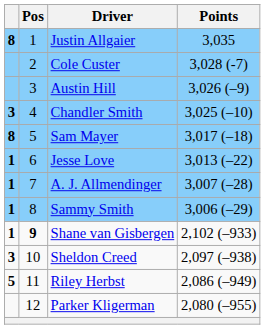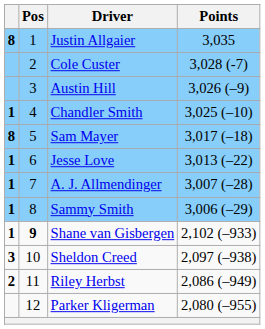 <table class="wikitable" style="font-size: 95%;">
 <tr>
 <th></th>
 <th>Pos</th>
 <th>Driver</th>
 <th>Points</th>
 </tr>
 <tr style="background:#87CEFA;">
 <td align="left"> <strong>8</strong></td>
 <td style="text-align:center;">1</td>
 <td><a href='#'>Justin Allgaier</a></td>
 <td style="text-align:center;">3,035</td>
 </tr>
 <tr style="background:#87CEFA;">
 <td align="left"></td>
 <td style="text-align:center;">2</td>
 <td><a href='#'>Cole Custer</a></td>
 <td style="text-align:center;">3,028 (-7)</td>
 </tr>
 <tr style="background:#87CEFA;">
 <td align="left"></td>
 <td style="text-align:center;">3</td>
 <td><a href='#'>Austin Hill</a></td>
 <td style="text-align:center;">3,026 (–9)</td>
 </tr>
 <tr style="background:#87CEFA;">
-<td align="left"> <strong>3</strong></td>
+<td align="left"> <strong>1</strong></td>
 <td style="text-align:center;">4</td>
 <td><a href='#'>Chandler Smith</a></td>
 <td style="text-align:center;">3,025 (–10)</td>
 </tr>
 <tr style="background:#87CEFA;">
 <td align="left"> <strong>8</strong></td>
 <td style="text-align:center;">5</td>
 <td><a href='#'>Sam Mayer</a></td>
 <td style="text-align:center;">3,017 (–18)</td>
 </tr>
 <tr style="background:#87CEFA;">
 <td align="left"> <strong>1</strong></td>
 <td style="text-align:center;">6</td>
 <td><a href='#'>Jesse Love</a></td>
 <td style="text-align:center;">3,013 (–22)</td>
 </tr>
 <tr style="background:#87CEFA;">
 <td align="left"> <strong>1</strong></td>
 <td style="text-align:center;">7</td>
 <td><a href='#'>A. J. Allmendinger</a></td>
 <td style="text-align:center;">3,007 (–28)</td>
 </tr>
 <tr style="background:#87CEFA;">
 <td align="left"> <strong>1</strong></td>
 <td style="text-align:center;">8</td>
 <td><a href='#'>Sammy Smith</a></td>
 <td style="text-align:center;">3,006 (–29)</td>
 </tr>
 <tr>
 <td align="left"> <strong>1</strong></td>
 <td style="text-align:center;"><strong>9</strong></td>
 <td><a href='#'>Shane van Gisbergen</a></td>
 <td style="text-align:center;">2,102 (–933)</td>
 </tr>
 <tr>
 <td align="left"> <strong>3</strong></td>
 <td style="text-align:center;">10</td>
 <td><a href='#'>Sheldon Creed</a></td>
 <td style="text-align:center;">2,097 (–938)</td>
 </tr>
 <tr>
-<td align="left"> <strong>5</strong></td>
+<td align="left"> <strong>2</strong></td>
 <td style="text-align:center;">11</td>
 <td><a href='#'>Riley Herbst</a></td>
 <td style="text-align:center;">2,086 (–949)</td>
 </tr>
 <tr>
 <td align="left"></td>
 <td style="text-align:center;">12</td>
 <td><a href='#'>Parker Kligerman</a></td>
 <td style="text-align:center;">2,080 (–955)</td>
 </tr>
 <tr class="sortbottom">
 <th colspan="9"></th>
 </tr>
 </table>
